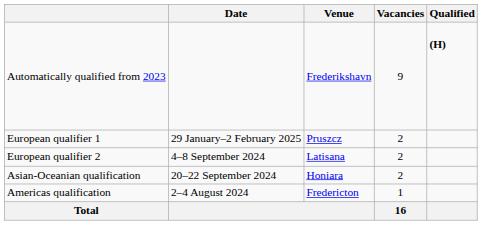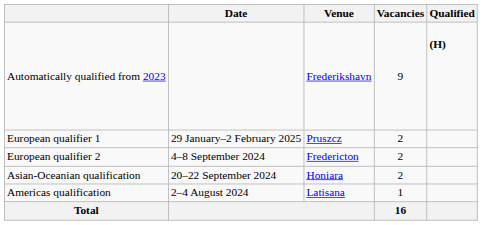 <table class="wikitable">
 <tr>
 <th></th>
 <th>Date</th>
 <th>Venue</th>
 <th>Vacancies</th>
 <th>Qualified</th>
 </tr>
 <tr>
 <td>Automatically qualified from <a href='#'>2023</a></td>
 <td></td>
 <td> <a href='#'>Frederikshavn</a></td>
 <td align=center>9</td>
 <td><br> <strong>(H)</strong><br><br><br><br><br><br><br></td>
 </tr>
 <tr>
 <td>European qualifier 1</td>
 <td>29 January–2 February 2025</td>
 <td> <a href='#'>Pruszcz</a></td>
 <td align=center>2</td>
 <td><br></td>
 </tr>
 <tr>
 <td>European qualifier 2</td>
 <td>4–8 September 2024</td>
-<td> <a href='#'>Latisana</a></td>
+<td> <a href='#'>Fredericton</a></td>
 <td align=center>2</td>
 <td><br></td>
 </tr>
 <tr>
 <td>Asian-Oceanian qualification</td>
 <td>20–22 September 2024</td>
 <td> <a href='#'>Honiara</a></td>
 <td align=center>2</td>
 <td><br></td>
 </tr>
 <tr>
 <td>Americas qualification</td>
 <td>2–4 August 2024</td>
-<td> <a href='#'>Fredericton</a></td>
+<td> <a href='#'>Latisana</a></td>
 <td align=center>1</td>
 <td></td>
 </tr>
 <tr>
 <th>Total</th>
 <th colspan=2></th>
 <th>16</th>
 <th></th>
 </tr>
 </table>
